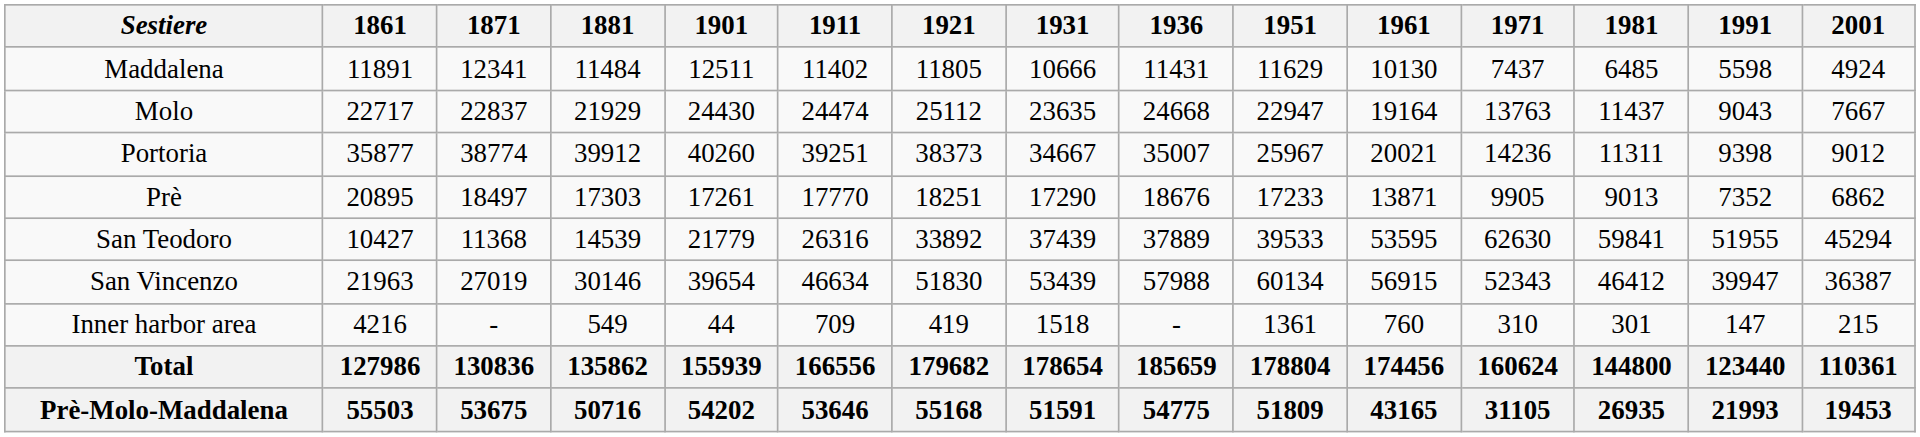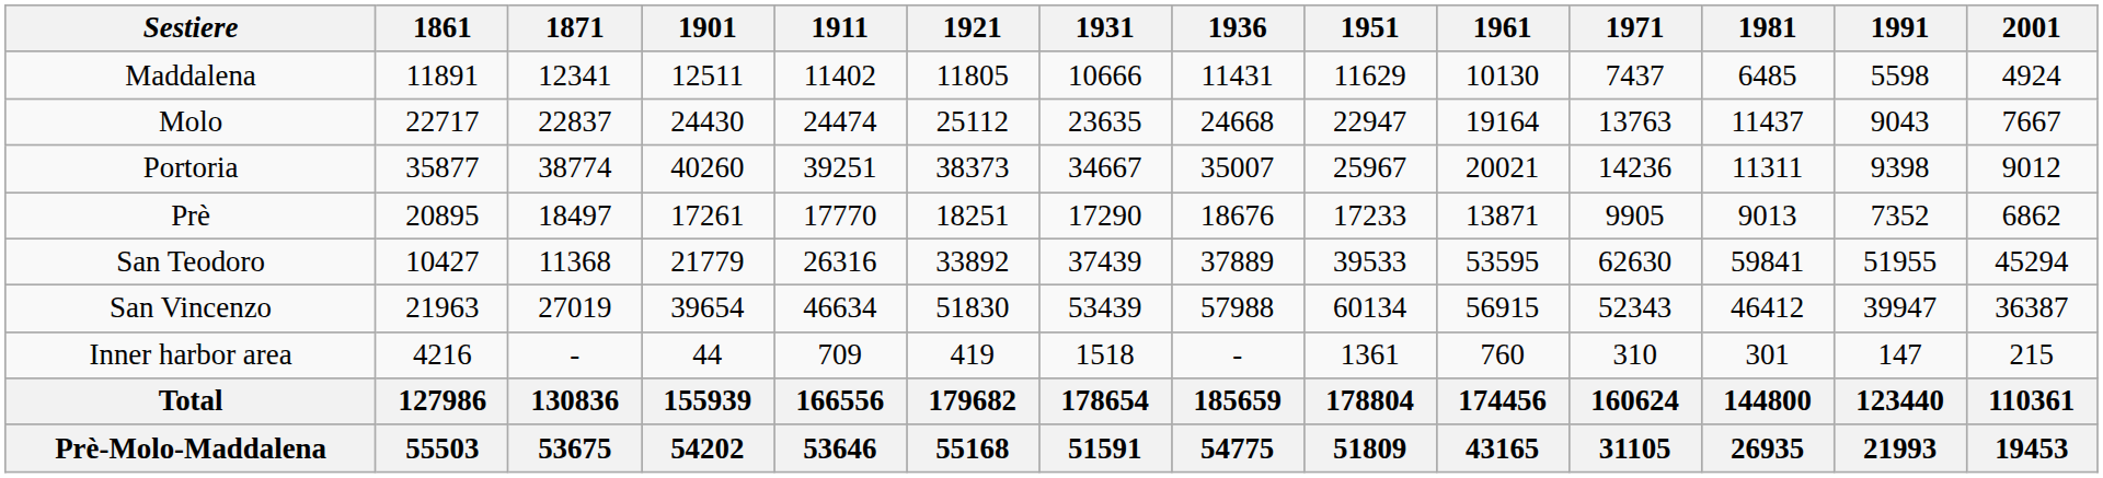 <table class="wikitable" style="width:90%;text-align:center;">
 <tr>
 <th><em>Sestiere</em></th>
 <th>1861</th>
 <th>1871</th>
-<th>1881</th>
 <th>1901</th>
 <th>1911</th>
 <th>1921</th>
 <th>1931</th>
 <th>1936</th>
 <th>1951</th>
 <th>1961</th>
 <th>1971</th>
 <th>1981</th>
 <th>1991</th>
 <th>2001</th>
 </tr>
 <tr>
 <td>Maddalena</td>
 <td>11891</td>
 <td>12341</td>
-<td>11484</td>
 <td>12511</td>
 <td>11402</td>
 <td>11805</td>
 <td>10666</td>
 <td>11431</td>
 <td>11629</td>
 <td>10130</td>
 <td>7437</td>
 <td>6485</td>
 <td>5598</td>
 <td>4924</td>
 </tr>
 <tr>
 <td>Molo</td>
 <td>22717</td>
 <td>22837</td>
-<td>21929</td>
 <td>24430</td>
 <td>24474</td>
 <td>25112</td>
 <td>23635</td>
 <td>24668</td>
 <td>22947</td>
 <td>19164</td>
 <td>13763</td>
 <td>11437</td>
 <td>9043</td>
 <td>7667</td>
 </tr>
 <tr>
 <td>Portoria</td>
 <td>35877</td>
 <td>38774</td>
-<td>39912</td>
 <td>40260</td>
 <td>39251</td>
 <td>38373</td>
 <td>34667</td>
 <td>35007</td>
 <td>25967</td>
 <td>20021</td>
 <td>14236</td>
 <td>11311</td>
 <td>9398</td>
 <td>9012</td>
 </tr>
 <tr>
 <td>Prè</td>
 <td>20895</td>
 <td>18497</td>
-<td>17303</td>
 <td>17261</td>
 <td>17770</td>
 <td>18251</td>
 <td>17290</td>
 <td>18676</td>
 <td>17233</td>
 <td>13871</td>
 <td>9905</td>
 <td>9013</td>
 <td>7352</td>
 <td>6862</td>
 </tr>
 <tr>
 <td>San Teodoro</td>
 <td>10427</td>
 <td>11368</td>
-<td>14539</td>
 <td>21779</td>
 <td>26316</td>
 <td>33892</td>
 <td>37439</td>
 <td>37889</td>
 <td>39533</td>
 <td>53595</td>
 <td>62630</td>
 <td>59841</td>
 <td>51955</td>
 <td>45294</td>
 </tr>
 <tr>
 <td>San Vincenzo</td>
 <td>21963</td>
 <td>27019</td>
-<td>30146</td>
 <td>39654</td>
 <td>46634</td>
 <td>51830</td>
 <td>53439</td>
 <td>57988</td>
 <td>60134</td>
 <td>56915</td>
 <td>52343</td>
 <td>46412</td>
 <td>39947</td>
 <td>36387</td>
 </tr>
 <tr>
 <td>Inner harbor area</td>
 <td>4216</td>
 <td>-</td>
-<td>549</td>
 <td>44</td>
 <td>709</td>
 <td>419</td>
 <td>1518</td>
 <td>-</td>
 <td>1361</td>
 <td>760</td>
 <td>310</td>
 <td>301</td>
 <td>147</td>
 <td>215</td>
 </tr>
 <tr>
 <th>Total</th>
 <th>127986</th>
 <th>130836</th>
-<th>135862</th>
 <th>155939</th>
 <th>166556</th>
 <th>179682</th>
 <th>178654</th>
 <th>185659</th>
 <th>178804</th>
 <th>174456</th>
 <th>160624</th>
 <th>144800</th>
 <th>123440</th>
 <th>110361</th>
 </tr>
 <tr>
 <th>Prè-Molo-Maddalena</th>
 <th>55503</th>
 <th>53675</th>
-<th>50716</th>
 <th>54202</th>
 <th>53646</th>
 <th>55168</th>
 <th>51591</th>
 <th>54775</th>
 <th>51809</th>
 <th>43165</th>
 <th>31105</th>
 <th>26935</th>
 <th>21993</th>
 <th>19453</th>
 </tr>
 </table>
